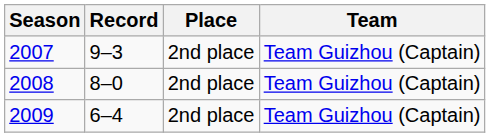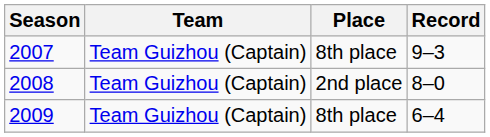 <table class = "wikitable">
 <tr>
 <th>Season</th>
+<th>Team</th>
+<th>Place</th>
 <th>Record</th>
-<th>Place</th>
-<th>Team</th>
 </tr>
 <tr>
 <td><a href='#'>2007</a></td>
+<td><a href='#'>Team Guizhou</a> (Captain)</td>
+<td>8th place</td>
 <td>9–3</td>
-<td>2nd place</td>
-<td><a href='#'>Team Guizhou</a> (Captain)</td>
 </tr>
 <tr>
 <td><a href='#'>2008</a></td>
+<td><a href='#'>Team Guizhou</a> (Captain)</td>
+<td>2nd place</td>
 <td>8–0</td>
-<td>2nd place</td>
-<td><a href='#'>Team Guizhou</a> (Captain)</td>
 </tr>
 <tr>
 <td><a href='#'>2009</a></td>
+<td><a href='#'>Team Guizhou</a> (Captain)</td>
+<td>8th place</td>
 <td>6–4</td>
-<td>2nd place</td>
-<td><a href='#'>Team Guizhou</a> (Captain)</td>
 </tr>
 </table>
